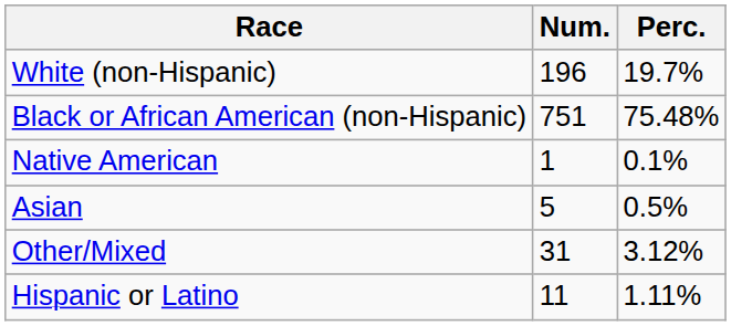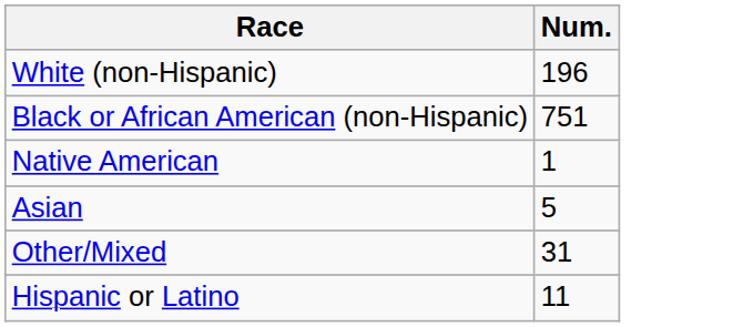 <table class="wikitable">
 <tr>
 <th>Race</th>
 <th>Num.</th>
-<th>Perc.</th>
 </tr>
 <tr>
 <td><a href='#'>White</a> (non-Hispanic)</td>
 <td>196</td>
-<td>19.7%</td>
 </tr>
 <tr>
 <td><a href='#'>Black or African American</a> (non-Hispanic)</td>
 <td>751</td>
-<td>75.48%</td>
 </tr>
 <tr>
 <td><a href='#'>Native American</a></td>
 <td>1</td>
-<td>0.1%</td>
 </tr>
 <tr>
 <td><a href='#'>Asian</a></td>
 <td>5</td>
-<td>0.5%</td>
 </tr>
 <tr>
 <td><a href='#'>Other/Mixed</a></td>
 <td>31</td>
-<td>3.12%</td>
 </tr>
 <tr>
 <td><a href='#'>Hispanic</a> or <a href='#'>Latino</a></td>
 <td>11</td>
-<td>1.11%</td>
 </tr>
 </table>
